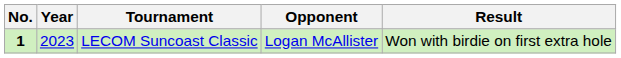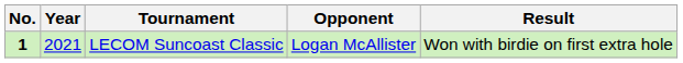 <table class="wikitable" style="font-size:95%;">
 <tr>
 <th>No.</th>
 <th>Year</th>
 <th>Tournament</th>
 <th>Opponent</th>
 <th>Result</th>
 </tr>
 <tr style="background:#D0F0C0;">
 <td align=center><strong>1</strong></td>
-<td><a href='#'>2023</a></td>
+<td><a href='#'>2021</a></td>
 <td><a href='#'>LECOM Suncoast Classic</a></td>
 <td> <a href='#'>Logan McAllister</a></td>
 <td>Won with birdie on first extra hole</td>
 </tr>
 </table>
